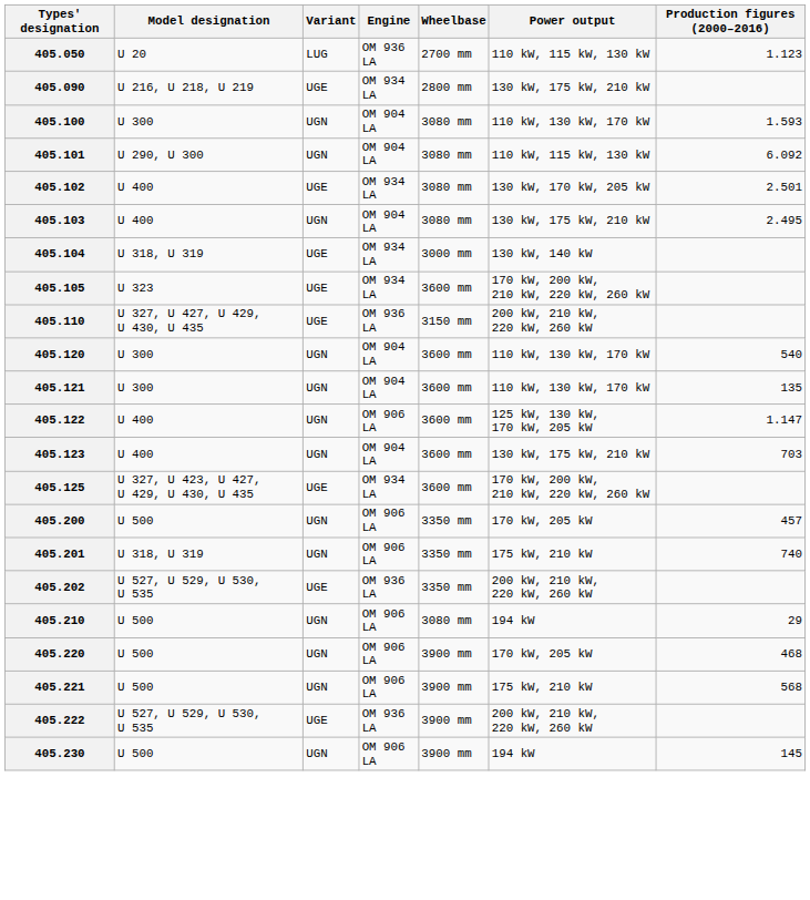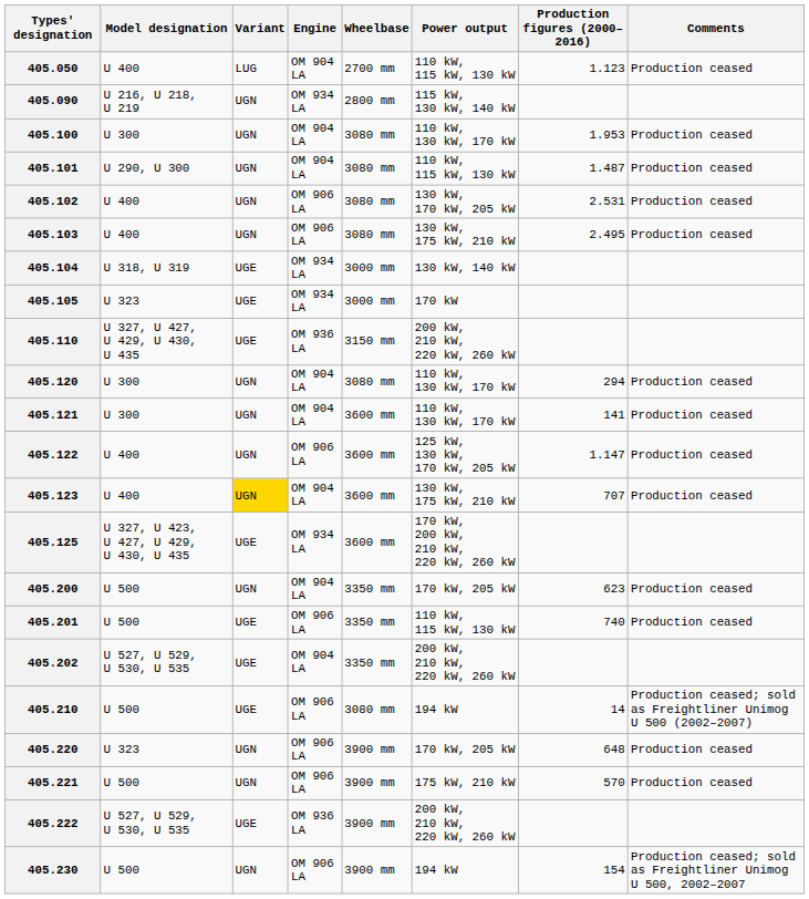 <table class="wikitable sortable" style="text-align: left;">
 <tr>
 <th>Types' designation</th>
 <th>Model designation</th>
 <th>Variant</th>
 <th>Engine</th>
 <th>Wheelbase</th>
 <th>Power output</th>
 <th>Production figures (2000–2016)</th>
+<th>Comments</th>
 </tr>
 <tr>
 <th>405.050</th>
-<td>U 20</td>
+<td>U 400</td>
 <td>LUG</td>
-<td>OM 936 LA</td>
+<td>OM 904 LA</td>
 <td>2700 mm</td>
 <td>110 kW, 115 kW, 130 kW</td>
 <td style="text-align: right;">1.123</td>
+<td>Production ceased</td>
 </tr>
 <tr>
 <th>405.090</th>
 <td>U 216, U 218, U 219</td>
-<td>UGE</td>
+<td>UGN</td>
 <td>OM 934 LA</td>
 <td>2800 mm</td>
-<td>130 kW, 175 kW, 210 kW</td>
+<td>115 kW, 130 kW, 140 kW</td>
 <td style="text-align: right;"></td>
+<td></td>
 </tr>
 <tr>
 <th>405.100</th>
 <td>U 300</td>
 <td>UGN</td>
 <td>OM 904 LA</td>
 <td>3080 mm</td>
 <td>110 kW, 130 kW, 170 kW</td>
-<td style="text-align: right;">1.593</td>
+<td style="text-align: right;">1.953</td>
+<td>Production ceased</td>
 </tr>
 <tr>
 <th>405.101</th>
 <td>U 290, U 300</td>
 <td>UGN</td>
 <td>OM 904 LA</td>
 <td>3080 mm</td>
 <td>110 kW, 115 kW, 130 kW</td>
-<td style="text-align: right;">6.092</td>
+<td style="text-align: right;">1.487</td>
+<td>Production ceased</td>
 </tr>
 <tr>
 <th>405.102</th>
 <td>U 400</td>
-<td>UGE</td>
-<td>OM 934 LA</td>
+<td>UGN</td>
+<td>OM 906 LA</td>
 <td>3080 mm</td>
 <td>130 kW, 170 kW, 205 kW</td>
-<td style="text-align: right;">2.501</td>
+<td style="text-align: right;">2.531</td>
+<td>Production ceased</td>
 </tr>
 <tr>
 <th>405.103</th>
 <td>U 400</td>
 <td>UGN</td>
-<td>OM 904 LA</td>
+<td>OM 906 LA</td>
 <td>3080 mm</td>
 <td>130 kW, 175 kW, 210 kW</td>
 <td style="text-align: right;">2.495</td>
+<td>Production ceased</td>
 </tr>
 <tr>
 <th>405.104</th>
 <td>U 318, U 319</td>
 <td>UGE</td>
 <td>OM 934 LA</td>
 <td>3000 mm</td>
 <td>130 kW, 140 kW</td>
 <td style="text-align: right;"></td>
+<td></td>
 </tr>
 <tr>
 <th>405.105</th>
 <td>U 323</td>
 <td>UGE</td>
 <td>OM 934 LA</td>
-<td>3600 mm</td>
-<td>170 kW, 200 kW, 210 kW, 220 kW, 260 kW</td>
+<td>3000 mm</td>
+<td>170 kW</td>
 <td style="text-align: right;"></td>
+<td></td>
 </tr>
 <tr>
 <th>405.110</th>
 <td>U 327, U 427, U 429, U 430, U 435</td>
 <td>UGE</td>
 <td>OM 936 LA</td>
 <td>3150 mm</td>
 <td>200 kW, 210 kW, 220 kW, 260 kW</td>
 <td style="text-align: right;"></td>
+<td></td>
 </tr>
 <tr>
 <th>405.120</th>
 <td>U 300</td>
 <td>UGN</td>
 <td>OM 904 LA</td>
-<td>3600 mm</td>
+<td>3080 mm</td>
 <td>110 kW, 130 kW, 170 kW</td>
-<td style="text-align: right;">540</td>
+<td style="text-align: right;">294</td>
+<td>Production ceased</td>
 </tr>
 <tr>
 <th>405.121</th>
 <td>U 300</td>
 <td>UGN</td>
 <td>OM 904 LA</td>
 <td>3600 mm</td>
 <td>110 kW, 130 kW, 170 kW</td>
-<td style="text-align: right;">135</td>
+<td style="text-align: right;">141</td>
+<td>Production ceased</td>
 </tr>
 <tr>
 <th>405.122</th>
 <td>U 400</td>
 <td>UGN</td>
 <td>OM 906 LA</td>
 <td>3600 mm</td>
 <td>125 kW, 130 kW, 170 kW, 205 kW</td>
 <td style="text-align: right;">1.147</td>
+<td>Production ceased</td>
 </tr>
 <tr>
 <th>405.123</th>
 <td>U 400</td>
-<td>UGN</td>
+<td style="background: gold;">UGN</td>
 <td>OM 904 LA</td>
 <td>3600 mm</td>
 <td>130 kW, 175 kW, 210 kW</td>
-<td style="text-align: right;">703</td>
+<td style="text-align: right;">707</td>
+<td>Production ceased</td>
 </tr>
 <tr>
 <th>405.125</th>
 <td>U 327, U 423, U 427, U 429, U 430, U 435</td>
 <td>UGE</td>
 <td>OM 934 LA</td>
 <td>3600 mm</td>
 <td>170 kW, 200 kW, 210 kW, 220 kW, 260 kW</td>
 <td style="text-align: right;"></td>
+<td></td>
 </tr>
 <tr>
 <th>405.200</th>
 <td>U 500</td>
 <td>UGN</td>
-<td>OM 906 LA</td>
+<td>OM 904 LA</td>
 <td>3350 mm</td>
 <td>170 kW, 205 kW</td>
-<td style="text-align: right;">457</td>
+<td style="text-align: right;">623</td>
+<td>Production ceased</td>
 </tr>
 <tr>
 <th>405.201</th>
-<td>U 318, U 319</td>
-<td>UGN</td>
+<td>U 500</td>
+<td>UGE</td>
 <td>OM 906 LA</td>
 <td>3350 mm</td>
-<td>175 kW, 210 kW</td>
+<td>110 kW, 115 kW, 130 kW</td>
 <td style="text-align: right;">740</td>
+<td>Production ceased</td>
 </tr>
 <tr>
 <th>405.202</th>
 <td>U 527, U 529, U 530, U 535</td>
 <td>UGE</td>
-<td>OM 936 LA</td>
+<td>OM 904 LA</td>
 <td>3350 mm</td>
 <td>200 kW, 210 kW, 220 kW, 260 kW</td>
 <td style="text-align: right;"></td>
+<td></td>
 </tr>
 <tr>
 <th>405.210</th>
 <td>U 500</td>
-<td>UGN</td>
+<td>UGE</td>
 <td>OM 906 LA</td>
 <td>3080 mm</td>
 <td>194 kW</td>
-<td style="text-align: right;">29</td>
+<td style="text-align: right;">14</td>
+<td>Production ceased; sold as Freightliner Unimog U 500 (2002–2007)</td>
 </tr>
 <tr>
 <th>405.220</th>
-<td>U 500</td>
+<td>U 323</td>
 <td>UGN</td>
 <td>OM 906 LA</td>
 <td>3900 mm</td>
 <td>170 kW, 205 kW</td>
-<td style="text-align: right;">468</td>
+<td style="text-align: right;">648</td>
+<td>Production ceased</td>
 </tr>
 <tr>
 <th>405.221</th>
 <td>U 500</td>
 <td>UGN</td>
 <td>OM 906 LA</td>
 <td>3900 mm</td>
 <td>175 kW, 210 kW</td>
-<td style="text-align: right;">568</td>
+<td style="text-align: right;">570</td>
+<td>Production ceased</td>
 </tr>
 <tr>
 <th>405.222</th>
 <td>U 527, U 529, U 530, U 535</td>
 <td>UGE</td>
 <td>OM 936 LA</td>
 <td>3900 mm</td>
 <td>200 kW, 210 kW, 220 kW, 260 kW</td>
 <td style="text-align: right;"></td>
+<td></td>
 </tr>
 <tr>
 <th>405.230</th>
 <td>U 500</td>
 <td>UGN</td>
 <td>OM 906 LA</td>
 <td>3900 mm</td>
 <td>194 kW</td>
-<td style="text-align: right;">145</td>
+<td style="text-align: right;">154</td>
+<td>Production ceased; sold as Freightliner Unimog U 500, 2002–2007</td>
 </tr>
 </table>
